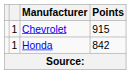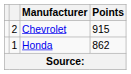 <table class="wikitable" style="font-size: 95%;">
 <tr>
 <th scope="col"></th>
 <th scope="col"></th>
 <th scope="col">Manufacturer</th>
 <th scope="col">Points</th>
 </tr>
 <tr>
 <td align="left"></td>
-<td align="center">1</td>
+<td align="center">2</td>
 <td><a href='#'>Chevrolet</a></td>
 <td>915</td>
 </tr>
 <tr>
 <td align="left"></td>
 <td align="center">1</td>
 <td><a href='#'>Honda</a></td>
-<td>842</td>
+<td>862</td>
 </tr>
 <tr>
 <th colspan=4>Source:</th>
 </tr>
 </table>
